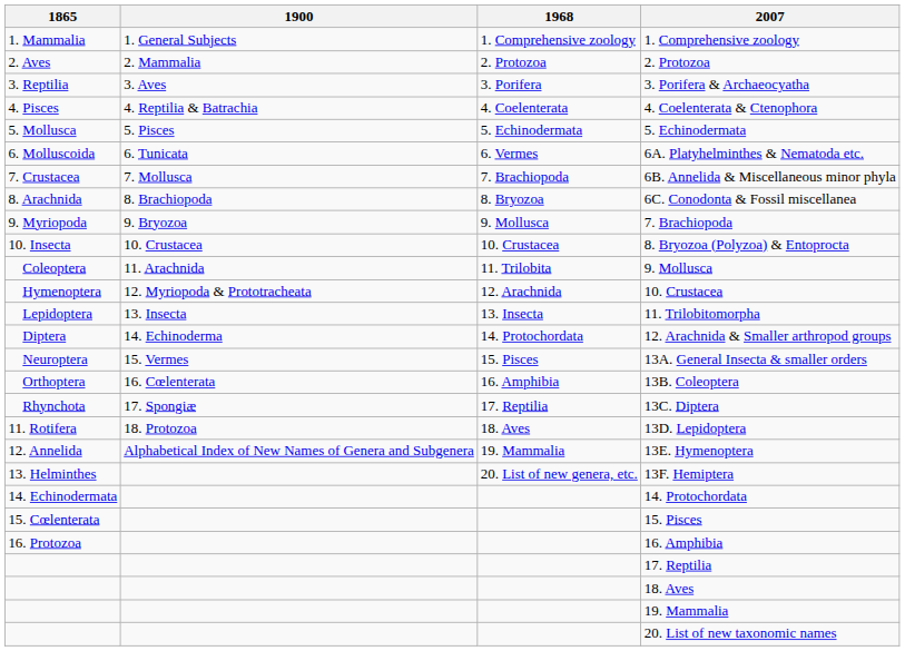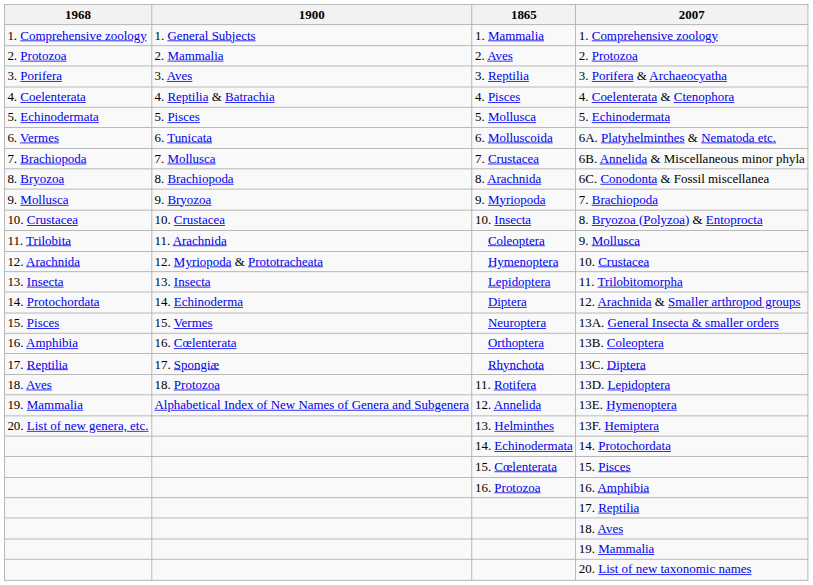 <table class="wikitable">
 <tr>
+<th>1968</th>
+<th>1900</th>
 <th>1865</th>
-<th>1900</th>
-<th>1968</th>
 <th>2007</th>
 </tr>
 <tr>
+<td>1. <a href='#'>Comprehensive zoology</a></td>
+<td>1. <a href='#'>General Subjects</a></td>
 <td>1. <a href='#'>Mammalia</a></td>
-<td>1. <a href='#'>General Subjects</a></td>
-<td>1. <a href='#'>Comprehensive zoology</a></td>
 <td>1. <a href='#'>Comprehensive zoology</a></td>
 </tr>
 <tr>
+<td>2. <a href='#'>Protozoa</a></td>
+<td>2. <a href='#'>Mammalia</a></td>
 <td>2. <a href='#'>Aves</a></td>
-<td>2. <a href='#'>Mammalia</a></td>
-<td>2. <a href='#'>Protozoa</a></td>
 <td>2. <a href='#'>Protozoa</a></td>
 </tr>
 <tr>
+<td>3. <a href='#'>Porifera</a></td>
+<td>3. <a href='#'>Aves</a></td>
 <td>3. <a href='#'>Reptilia</a></td>
-<td>3. <a href='#'>Aves</a></td>
-<td>3. <a href='#'>Porifera</a></td>
 <td>3. <a href='#'>Porifera</a> & <a href='#'>Archaeocyatha</a></td>
 </tr>
 <tr>
+<td>4. <a href='#'>Coelenterata</a></td>
+<td>4. <a href='#'>Reptilia</a> & <a href='#'>Batrachia</a></td>
 <td>4. <a href='#'>Pisces</a></td>
-<td>4. <a href='#'>Reptilia</a> & <a href='#'>Batrachia</a></td>
-<td>4. <a href='#'>Coelenterata</a></td>
 <td>4. <a href='#'>Coelenterata</a> & <a href='#'>Ctenophora</a></td>
 </tr>
 <tr>
+<td>5. <a href='#'>Echinodermata</a></td>
+<td>5. <a href='#'>Pisces</a></td>
 <td>5. <a href='#'>Mollusca</a></td>
-<td>5. <a href='#'>Pisces</a></td>
-<td>5. <a href='#'>Echinodermata</a></td>
 <td>5. <a href='#'>Echinodermata</a></td>
 </tr>
 <tr>
+<td>6. <a href='#'>Vermes</a></td>
+<td>6. <a href='#'>Tunicata</a></td>
 <td>6. <a href='#'>Molluscoida</a></td>
-<td>6. <a href='#'>Tunicata</a></td>
-<td>6. <a href='#'>Vermes</a></td>
 <td>6A. <a href='#'>Platyhelminthes</a> & <a href='#'>Nematoda etc.</a></td>
 </tr>
 <tr>
+<td>7. <a href='#'>Brachiopoda</a></td>
+<td>7. <a href='#'>Mollusca</a></td>
 <td>7. <a href='#'>Crustacea</a></td>
-<td>7. <a href='#'>Mollusca</a></td>
-<td>7. <a href='#'>Brachiopoda</a></td>
 <td>6B. <a href='#'>Annelida</a> & Miscellaneous minor phyla</td>
 </tr>
 <tr>
+<td>8. <a href='#'>Bryozoa</a></td>
+<td>8. <a href='#'>Brachiopoda</a></td>
 <td>8. <a href='#'>Arachnida</a></td>
-<td>8. <a href='#'>Brachiopoda</a></td>
-<td>8. <a href='#'>Bryozoa</a></td>
 <td>6C. <a href='#'>Conodonta</a> & Fossil miscellanea</td>
 </tr>
 <tr>
+<td>9. <a href='#'>Mollusca</a></td>
+<td>9. <a href='#'>Bryozoa</a></td>
 <td>9. <a href='#'>Myriopoda</a></td>
-<td>9. <a href='#'>Bryozoa</a></td>
-<td>9. <a href='#'>Mollusca</a></td>
 <td>7. <a href='#'>Brachiopoda</a></td>
 </tr>
 <tr>
-<td>10. <a href='#'>Insecta</a></td>
 <td>10. <a href='#'>Crustacea</a></td>
 <td>10. <a href='#'>Crustacea</a></td>
+<td>10. <a href='#'>Insecta</a></td>
 <td>8. <a href='#'>Bryozoa (Polyzoa)</a> & <a href='#'>Entoprocta</a></td>
 </tr>
 <tr>
+<td>11. <a href='#'>Trilobita</a></td>
+<td>11. <a href='#'>Arachnida</a></td>
 <td>      <a href='#'>Coleoptera</a></td>
-<td>11. <a href='#'>Arachnida</a></td>
-<td>11. <a href='#'>Trilobita</a></td>
 <td>9. <a href='#'>Mollusca</a></td>
 </tr>
 <tr>
+<td>12. <a href='#'>Arachnida</a></td>
+<td>12. <a href='#'>Myriopoda</a> & <a href='#'>Prototracheata</a></td>
 <td>      <a href='#'>Hymenoptera</a></td>
-<td>12. <a href='#'>Myriopoda</a> & <a href='#'>Prototracheata</a></td>
-<td>12. <a href='#'>Arachnida</a></td>
 <td>10. <a href='#'>Crustacea</a></td>
 </tr>
 <tr>
-<td>      <a href='#'>Lepidoptera</a></td>
 <td>13. <a href='#'>Insecta</a></td>
 <td>13. <a href='#'>Insecta</a></td>
+<td>      <a href='#'>Lepidoptera</a></td>
 <td>11. <a href='#'>Trilobitomorpha</a></td>
 </tr>
 <tr>
+<td>14. <a href='#'>Protochordata</a></td>
+<td>14. <a href='#'>Echinoderma</a></td>
 <td>      <a href='#'>Diptera</a></td>
-<td>14. <a href='#'>Echinoderma</a></td>
-<td>14. <a href='#'>Protochordata</a></td>
 <td>12. <a href='#'>Arachnida</a> & <a href='#'>Smaller arthropod groups</a></td>
 </tr>
 <tr>
+<td>15. <a href='#'>Pisces</a></td>
+<td>15. <a href='#'>Vermes</a></td>
 <td>      <a href='#'>Neuroptera</a></td>
-<td>15. <a href='#'>Vermes</a></td>
-<td>15. <a href='#'>Pisces</a></td>
 <td>13A. <a href='#'>General Insecta & smaller orders</a></td>
 </tr>
 <tr>
+<td>16. <a href='#'>Amphibia</a></td>
+<td>16. <a href='#'>Cœlenterata</a></td>
 <td>      <a href='#'>Orthoptera</a></td>
-<td>16. <a href='#'>Cœlenterata</a></td>
-<td>16. <a href='#'>Amphibia</a></td>
 <td>13B. <a href='#'>Coleoptera</a></td>
 </tr>
 <tr>
+<td>17. <a href='#'>Reptilia</a></td>
+<td>17. <a href='#'>Spongiæ</a></td>
 <td>      <a href='#'>Rhynchota</a></td>
-<td>17. <a href='#'>Spongiæ</a></td>
-<td>17. <a href='#'>Reptilia</a></td>
 <td>13C. <a href='#'>Diptera</a></td>
 </tr>
 <tr>
+<td>18. <a href='#'>Aves</a></td>
+<td>18. <a href='#'>Protozoa</a></td>
 <td>11. <a href='#'>Rotifera</a></td>
-<td>18. <a href='#'>Protozoa</a></td>
-<td>18. <a href='#'>Aves</a></td>
 <td>13D. <a href='#'>Lepidoptera</a></td>
 </tr>
 <tr>
+<td>19. <a href='#'>Mammalia</a></td>
+<td><a href='#'>Alphabetical Index of New Names of Genera and Subgenera</a></td>
 <td>12. <a href='#'>Annelida</a></td>
-<td><a href='#'>Alphabetical Index of New Names of Genera and Subgenera</a></td>
-<td>19. <a href='#'>Mammalia</a></td>
 <td>13E. <a href='#'>Hymenoptera</a></td>
 </tr>
 <tr>
+<td>20. <a href='#'>List of new genera, etc.</a></td>
+<td></td>
 <td>13. <a href='#'>Helminthes</a></td>
-<td></td>
-<td>20. <a href='#'>List of new genera, etc.</a></td>
 <td>13F. <a href='#'>Hemiptera</a></td>
 </tr>
 <tr>
-<td>14. <a href='#'>Echinodermata</a></td>
 <td></td>
 <td></td>
+<td>14. <a href='#'>Echinodermata</a></td>
 <td>14. <a href='#'>Protochordata</a></td>
 </tr>
 <tr>
-<td>15. <a href='#'>Cœlenterata</a></td>
 <td></td>
 <td></td>
+<td>15. <a href='#'>Cœlenterata</a></td>
 <td>15. <a href='#'>Pisces</a></td>
 </tr>
 <tr>
-<td>16. <a href='#'>Protozoa</a></td>
 <td></td>
 <td></td>
+<td>16. <a href='#'>Protozoa</a></td>
 <td>16. <a href='#'>Amphibia</a></td>
 </tr>
 <tr>
 <td></td>
 <td></td>
 <td></td>
 <td>17. <a href='#'>Reptilia</a></td>
 </tr>
 <tr>
 <td></td>
 <td></td>
 <td></td>
 <td>18. <a href='#'>Aves</a></td>
 </tr>
 <tr>
 <td></td>
 <td></td>
 <td></td>
 <td>19. <a href='#'>Mammalia</a></td>
 </tr>
 <tr>
 <td></td>
 <td></td>
 <td></td>
 <td>20. <a href='#'>List of new taxonomic names</a></td>
 </tr>
 </table>
